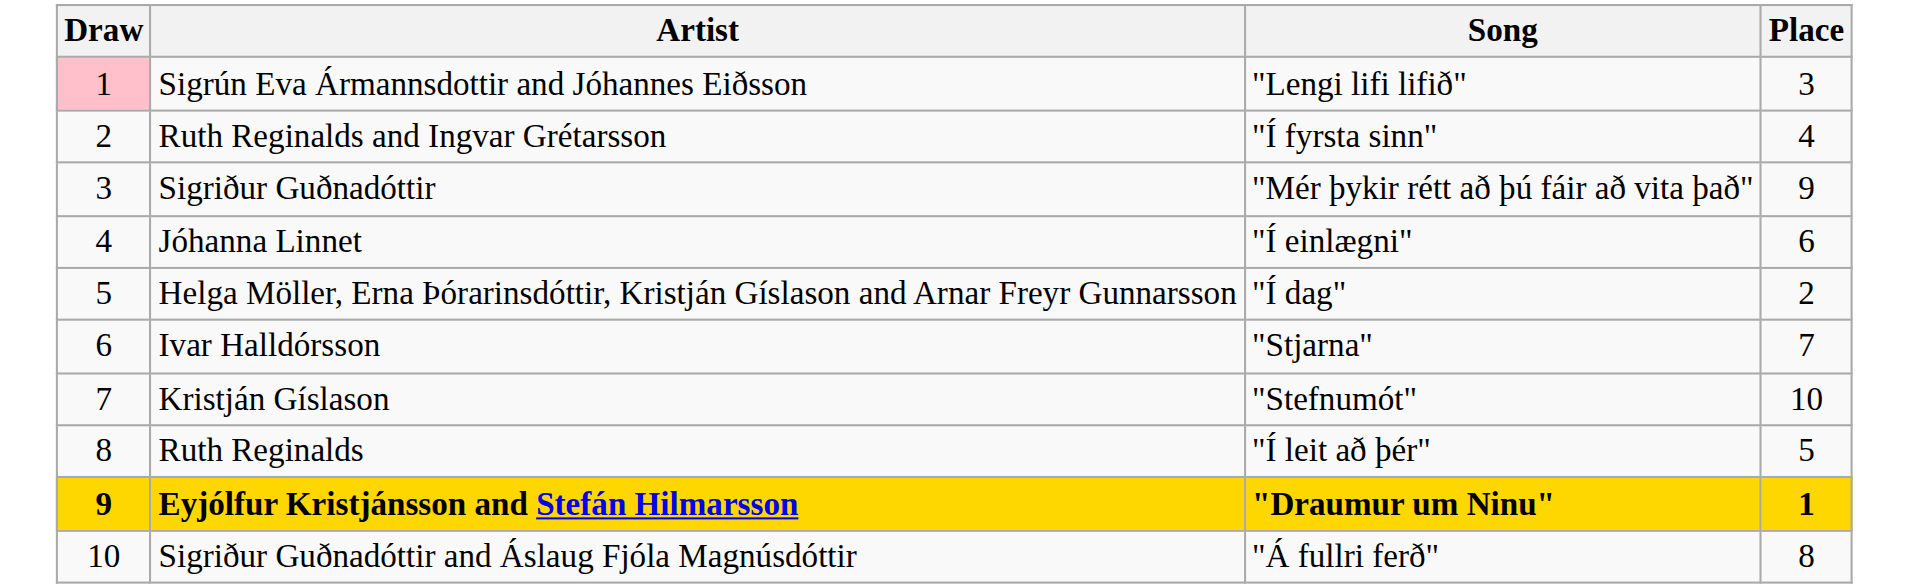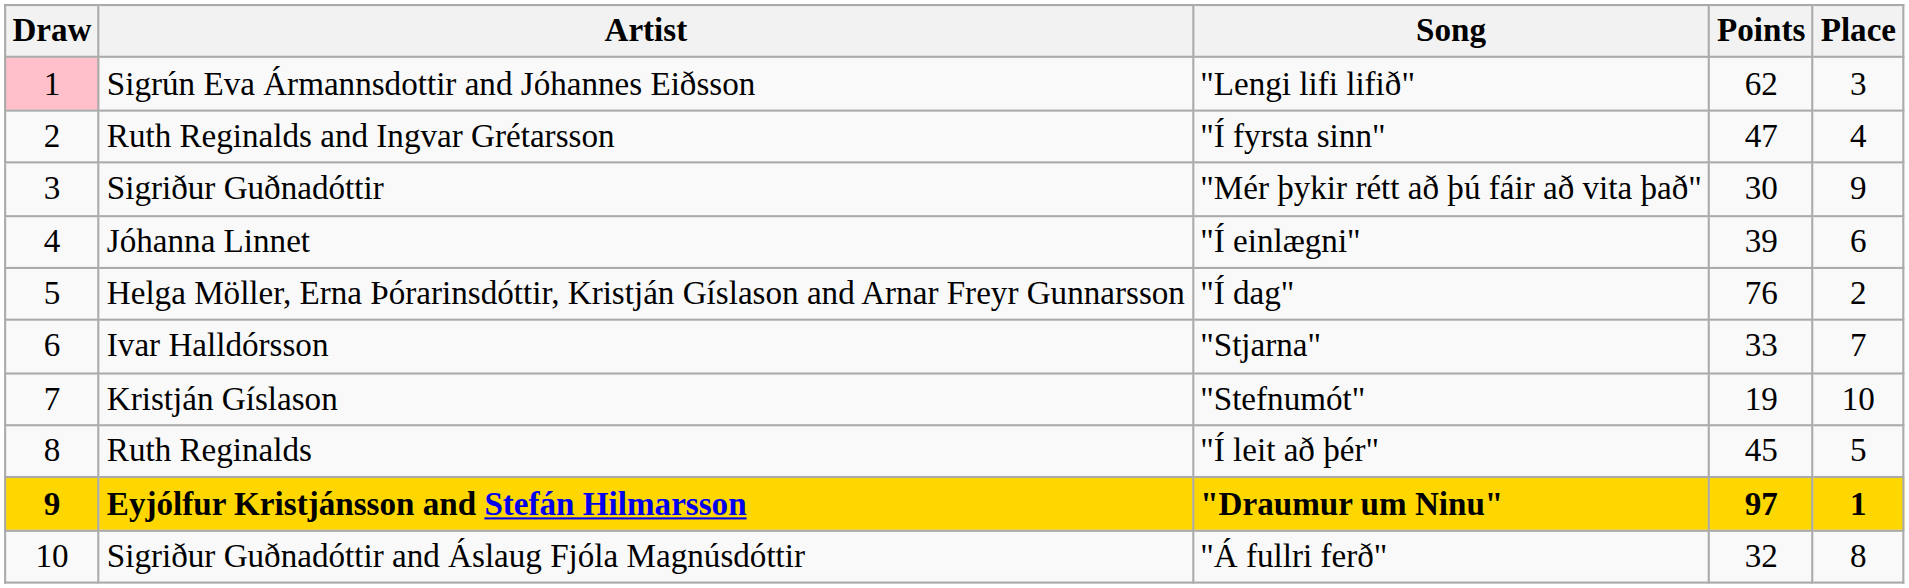 <table class="sortable wikitable" style="margin: 1em auto 1em auto; text-align:center">
 <tr>
 <th>Draw</th>
 <th>Artist</th>
 <th>Song</th>
+<th>Points</th>
 <th>Place</th>
 </tr>
 <tr>
 <td style="background: pink;">1</td>
 <td align="left">Sigrún Eva Ármannsdottir and Jóhannes Eiðsson</td>
 <td align="left">"Lengi lifi lifið"</td>
+<td>62</td>
 <td>3</td>
 </tr>
 <tr>
 <td>2</td>
 <td align="left">Ruth Reginalds and Ingvar Grétarsson</td>
 <td align="left">"Í fyrsta sinn"</td>
+<td>47</td>
 <td>4</td>
 </tr>
 <tr>
 <td>3</td>
 <td align="left">Sigriður Guðnadóttir</td>
 <td align="left">"Mér þykir rétt að þú fáir að vita það"</td>
+<td>30</td>
 <td>9</td>
 </tr>
 <tr>
 <td>4</td>
 <td align="left">Jóhanna Linnet</td>
 <td align="left">"Í einlægni"</td>
+<td>39</td>
 <td>6</td>
 </tr>
 <tr>
 <td>5</td>
 <td align="left">Helga Möller, Erna Þórarinsdóttir, Kristján Gíslason and Arnar Freyr Gunnarsson</td>
 <td align="left">"Í dag"</td>
+<td>76</td>
 <td>2</td>
 </tr>
 <tr>
 <td>6</td>
 <td align="left">Ivar Halldórsson</td>
 <td align="left">"Stjarna"</td>
+<td>33</td>
 <td>7</td>
 </tr>
 <tr>
 <td>7</td>
 <td align="left">Kristján Gíslason</td>
 <td align="left">"Stefnumót"</td>
+<td>19</td>
 <td>10</td>
 </tr>
 <tr>
 <td>8</td>
 <td align="left">Ruth Reginalds</td>
 <td align="left">"Í leit að þér"</td>
+<td>45</td>
 <td>5</td>
 </tr>
 <tr style="font-weight:bold; background:gold;">
 <td>9</td>
 <td align="left">Eyjólfur Kristjánsson and <a href='#'>Stefán Hilmarsson</a></td>
 <td align="left">"Draumur um Ninu"</td>
+<td>97</td>
 <td>1</td>
 </tr>
 <tr>
 <td>10</td>
 <td align="left">Sigriður Guðnadóttir and Áslaug Fjóla Magnúsdóttir</td>
 <td align="left">"Á fullri ferð"</td>
+<td>32</td>
 <td>8</td>
 </tr>
 </table>
